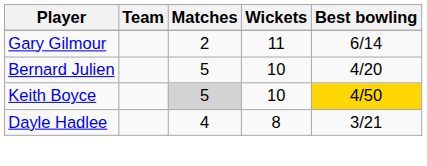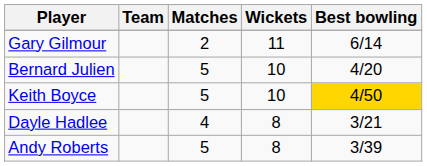 <table class="wikitable" style="text-align:center">
 <tr>
 <th>Player</th>
 <th>Team</th>
 <th>Matches</th>
 <th>Wickets</th>
 <th>Best bowling</th>
 </tr>
 <tr>
 </tr>
 <tr>
 <td style="text-align:left"><a href='#'>Gary Gilmour</a></td>
 <td style="text-align:left"></td>
 <td>2</td>
 <td>11</td>
 <td>6/14</td>
 </tr>
 <tr>
 <td style="text-align:left"><a href='#'>Bernard Julien</a></td>
 <td style="text-align:left"></td>
 <td>5</td>
 <td>10</td>
 <td>4/20</td>
 </tr>
 <tr>
 <td style="text-align:left"><a href='#'>Keith Boyce</a></td>
 <td style="text-align:left"></td>
-<td style="background: lightgrey;">5</td>
+<td>5</td>
 <td>10</td>
 <td style="background: gold;">4/50</td>
 </tr>
 <tr>
 <td style="text-align:left"><a href='#'>Dayle Hadlee</a></td>
 <td style="text-align:left"></td>
 <td>4</td>
 <td>8</td>
 <td>3/21</td>
 </tr>
+<tr>
+<td style="text-align:left"><a href='#'>Andy Roberts</a></td>
+<td style="text-align:left"></td>
+<td>5</td>
+<td>8</td>
+<td>3/39</td>
+</tr>
 </table>
